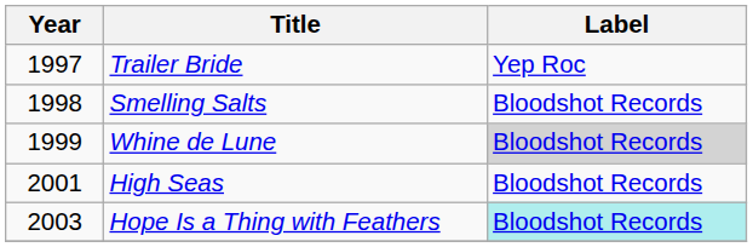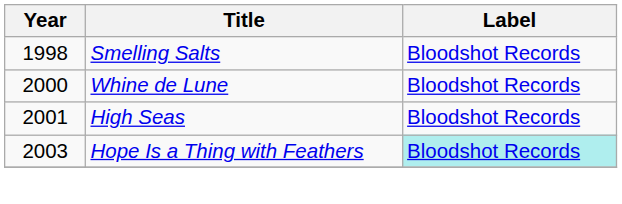 <table class="wikitable">
 <tr>
 <th style="width:3.5em;">Year</th>
 <th style="width:15em;">Title</th>
 <th style="width:10em;">Label</th>
 </tr>
 <tr>
-<td style="text-align:center;">1997</td>
-<td><em><a href='#'>Trailer Bride</a></em></td>
-<td><a href='#'>Yep Roc</a></td>
-</tr>
-<tr>
 <td style="text-align:center;">1998</td>
 <td><em><a href='#'>Smelling Salts</a></em></td>
 <td><a href='#'>Bloodshot Records</a></td>
 </tr>
 <tr>
-<td style="text-align:center;">1999</td>
+<td style="text-align:center;">2000</td>
 <td><em><a href='#'>Whine de Lune</a></em></td>
-<td style="background: lightgrey;"><a href='#'>Bloodshot Records</a></td>
+<td><a href='#'>Bloodshot Records</a></td>
 </tr>
 <tr>
 <td style="text-align:center;">2001</td>
 <td><em><a href='#'>High Seas</a></em></td>
 <td><a href='#'>Bloodshot Records</a></td>
 </tr>
 <tr>
 <td style="text-align:center;">2003</td>
 <td><em><a href='#'>Hope Is a Thing with Feathers</a></em></td>
 <td style="background: paleturquoise;"><a href='#'>Bloodshot Records</a></td>
 </tr>
 <tr>
 </tr>
 </table>
